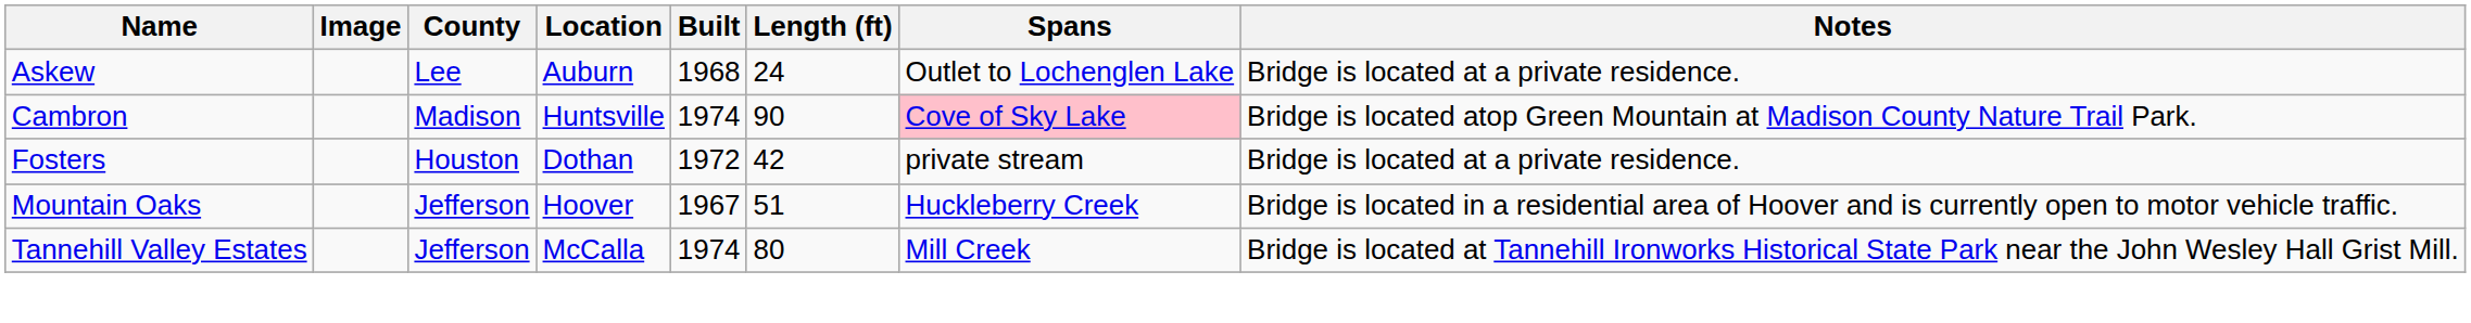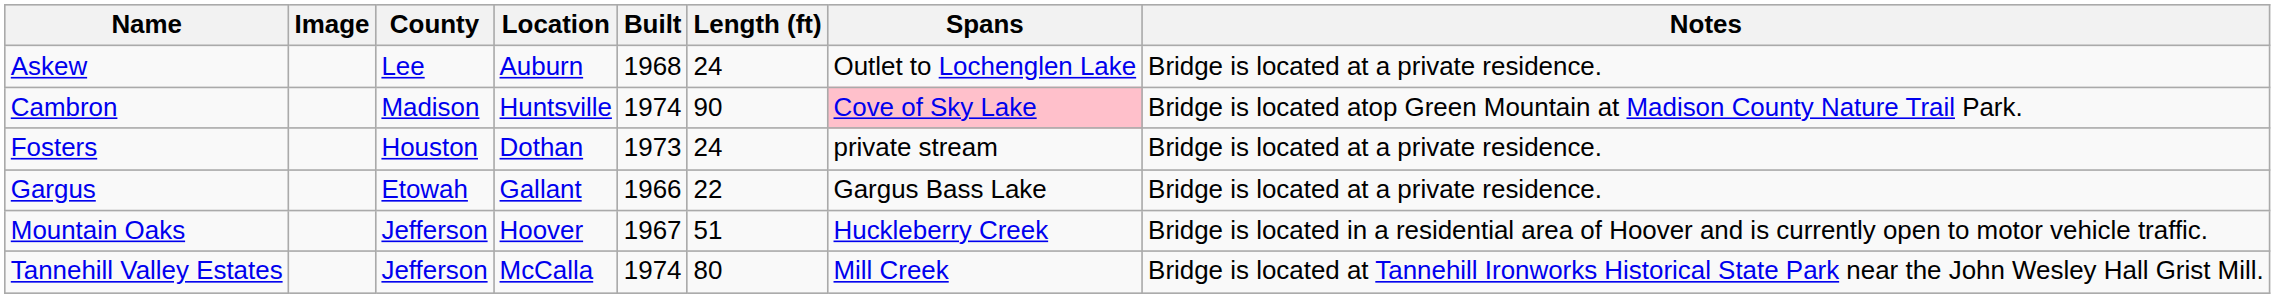 <table class="wikitable sortable">
 <tr>
 <th>Name</th>
 <th>Image</th>
 <th>County</th>
 <th>Location</th>
 <th>Built</th>
 <th>Length (ft)</th>
 <th>Spans</th>
 <th>Notes</th>
 </tr>
 <tr>
 <td><a href='#'>Askew</a></td>
 <td></td>
 <td><a href='#'>Lee</a></td>
 <td><a href='#'>Auburn</a></td>
 <td>1968</td>
 <td>24</td>
 <td>Outlet to <a href='#'>Lochenglen Lake</a></td>
 <td>Bridge is located at a private residence.</td>
 </tr>
 <tr>
 <td><a href='#'>Cambron</a></td>
 <td></td>
 <td><a href='#'>Madison</a></td>
 <td><a href='#'>Huntsville</a></td>
 <td>1974</td>
 <td>90</td>
 <td style="background: pink;"><a href='#'>Cove of Sky Lake</a></td>
 <td>Bridge is located atop Green Mountain at <a href='#'>Madison County Nature Trail</a> Park.</td>
 </tr>
 <tr>
 <td><a href='#'>Fosters</a></td>
 <td></td>
 <td><a href='#'>Houston</a></td>
 <td><a href='#'>Dothan</a></td>
-<td>1972</td>
-<td>42</td>
+<td>1973</td>
+<td>24</td>
 <td>private stream</td>
+<td>Bridge is located at a private residence.</td>
+</tr>
+<tr>
+<td><a href='#'>Gargus</a></td>
+<td></td>
+<td><a href='#'>Etowah</a></td>
+<td><a href='#'>Gallant</a></td>
+<td>1966</td>
+<td>22</td>
+<td>Gargus Bass Lake</td>
 <td>Bridge is located at a private residence.</td>
 </tr>
 <tr>
 <td><a href='#'>Mountain Oaks</a></td>
 <td></td>
 <td><a href='#'>Jefferson</a></td>
 <td><a href='#'>Hoover</a></td>
 <td>1967</td>
 <td>51</td>
 <td><a href='#'>Huckleberry Creek</a></td>
 <td>Bridge is located in a residential area of Hoover and is currently open to motor vehicle traffic.</td>
 </tr>
 <tr>
 <td><a href='#'>Tannehill Valley Estates</a></td>
 <td></td>
 <td><a href='#'>Jefferson</a></td>
 <td><a href='#'>McCalla</a></td>
 <td>1974</td>
 <td>80</td>
 <td><a href='#'>Mill Creek</a></td>
 <td>Bridge is located at <a href='#'>Tannehill Ironworks Historical State Park</a> near the John Wesley Hall Grist Mill.</td>
 </tr>
 </table>
